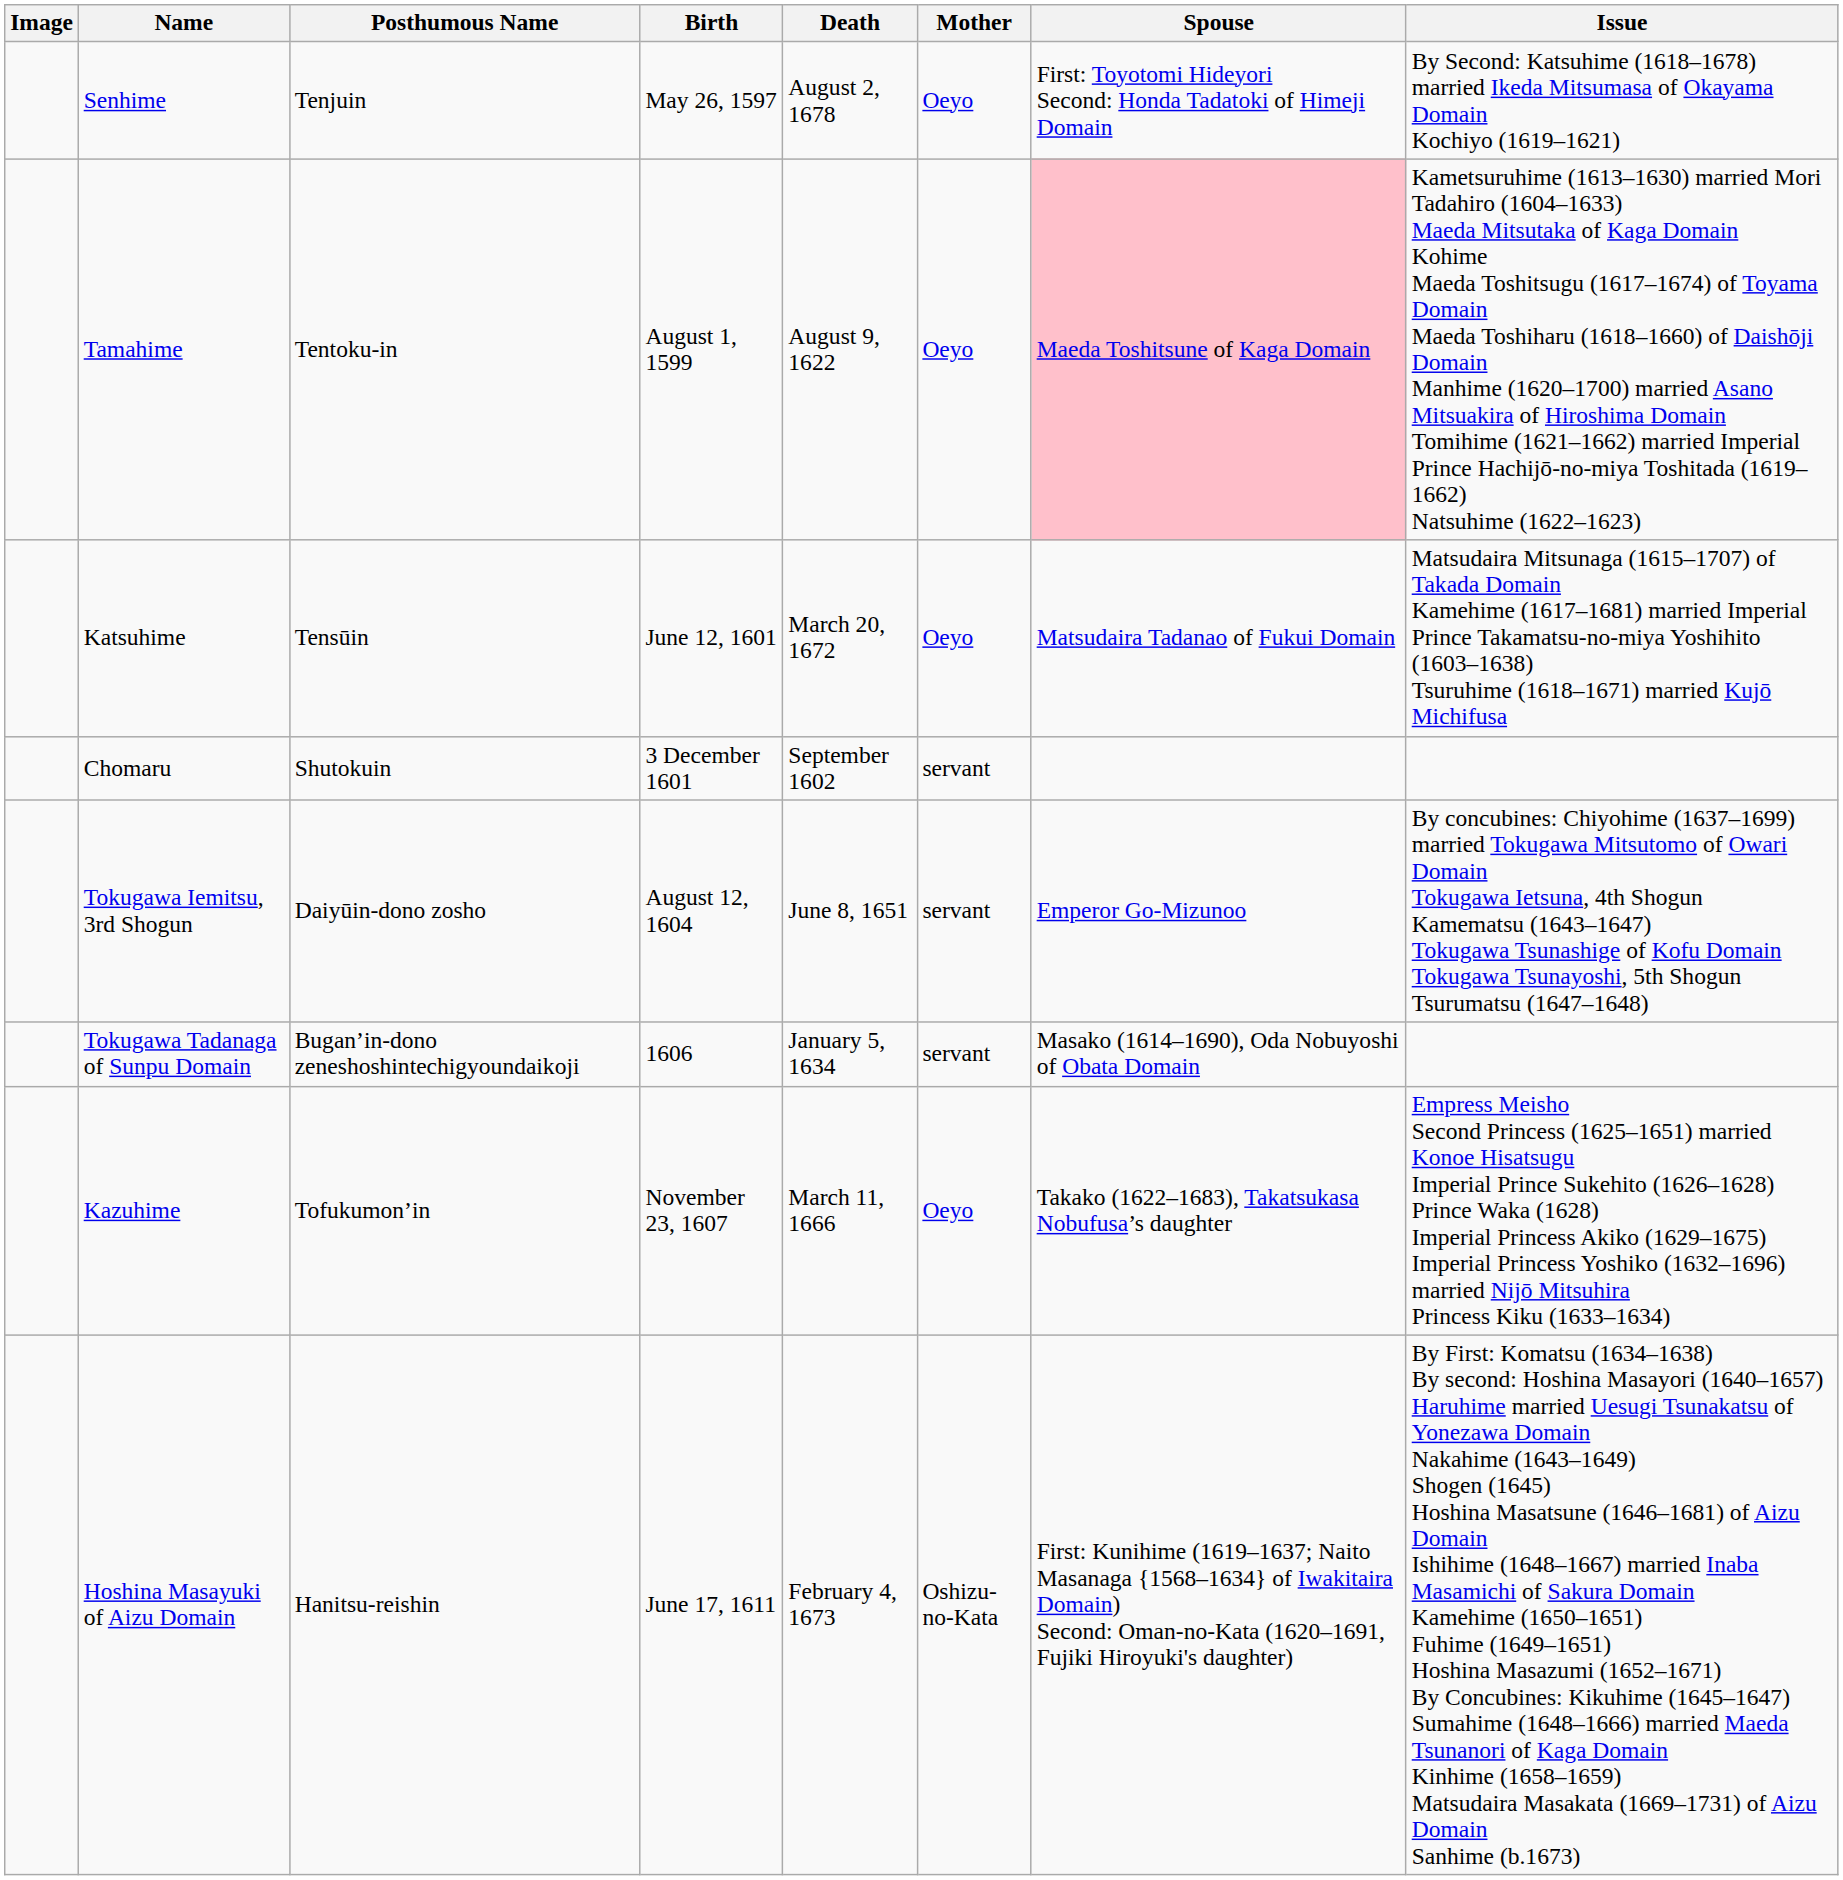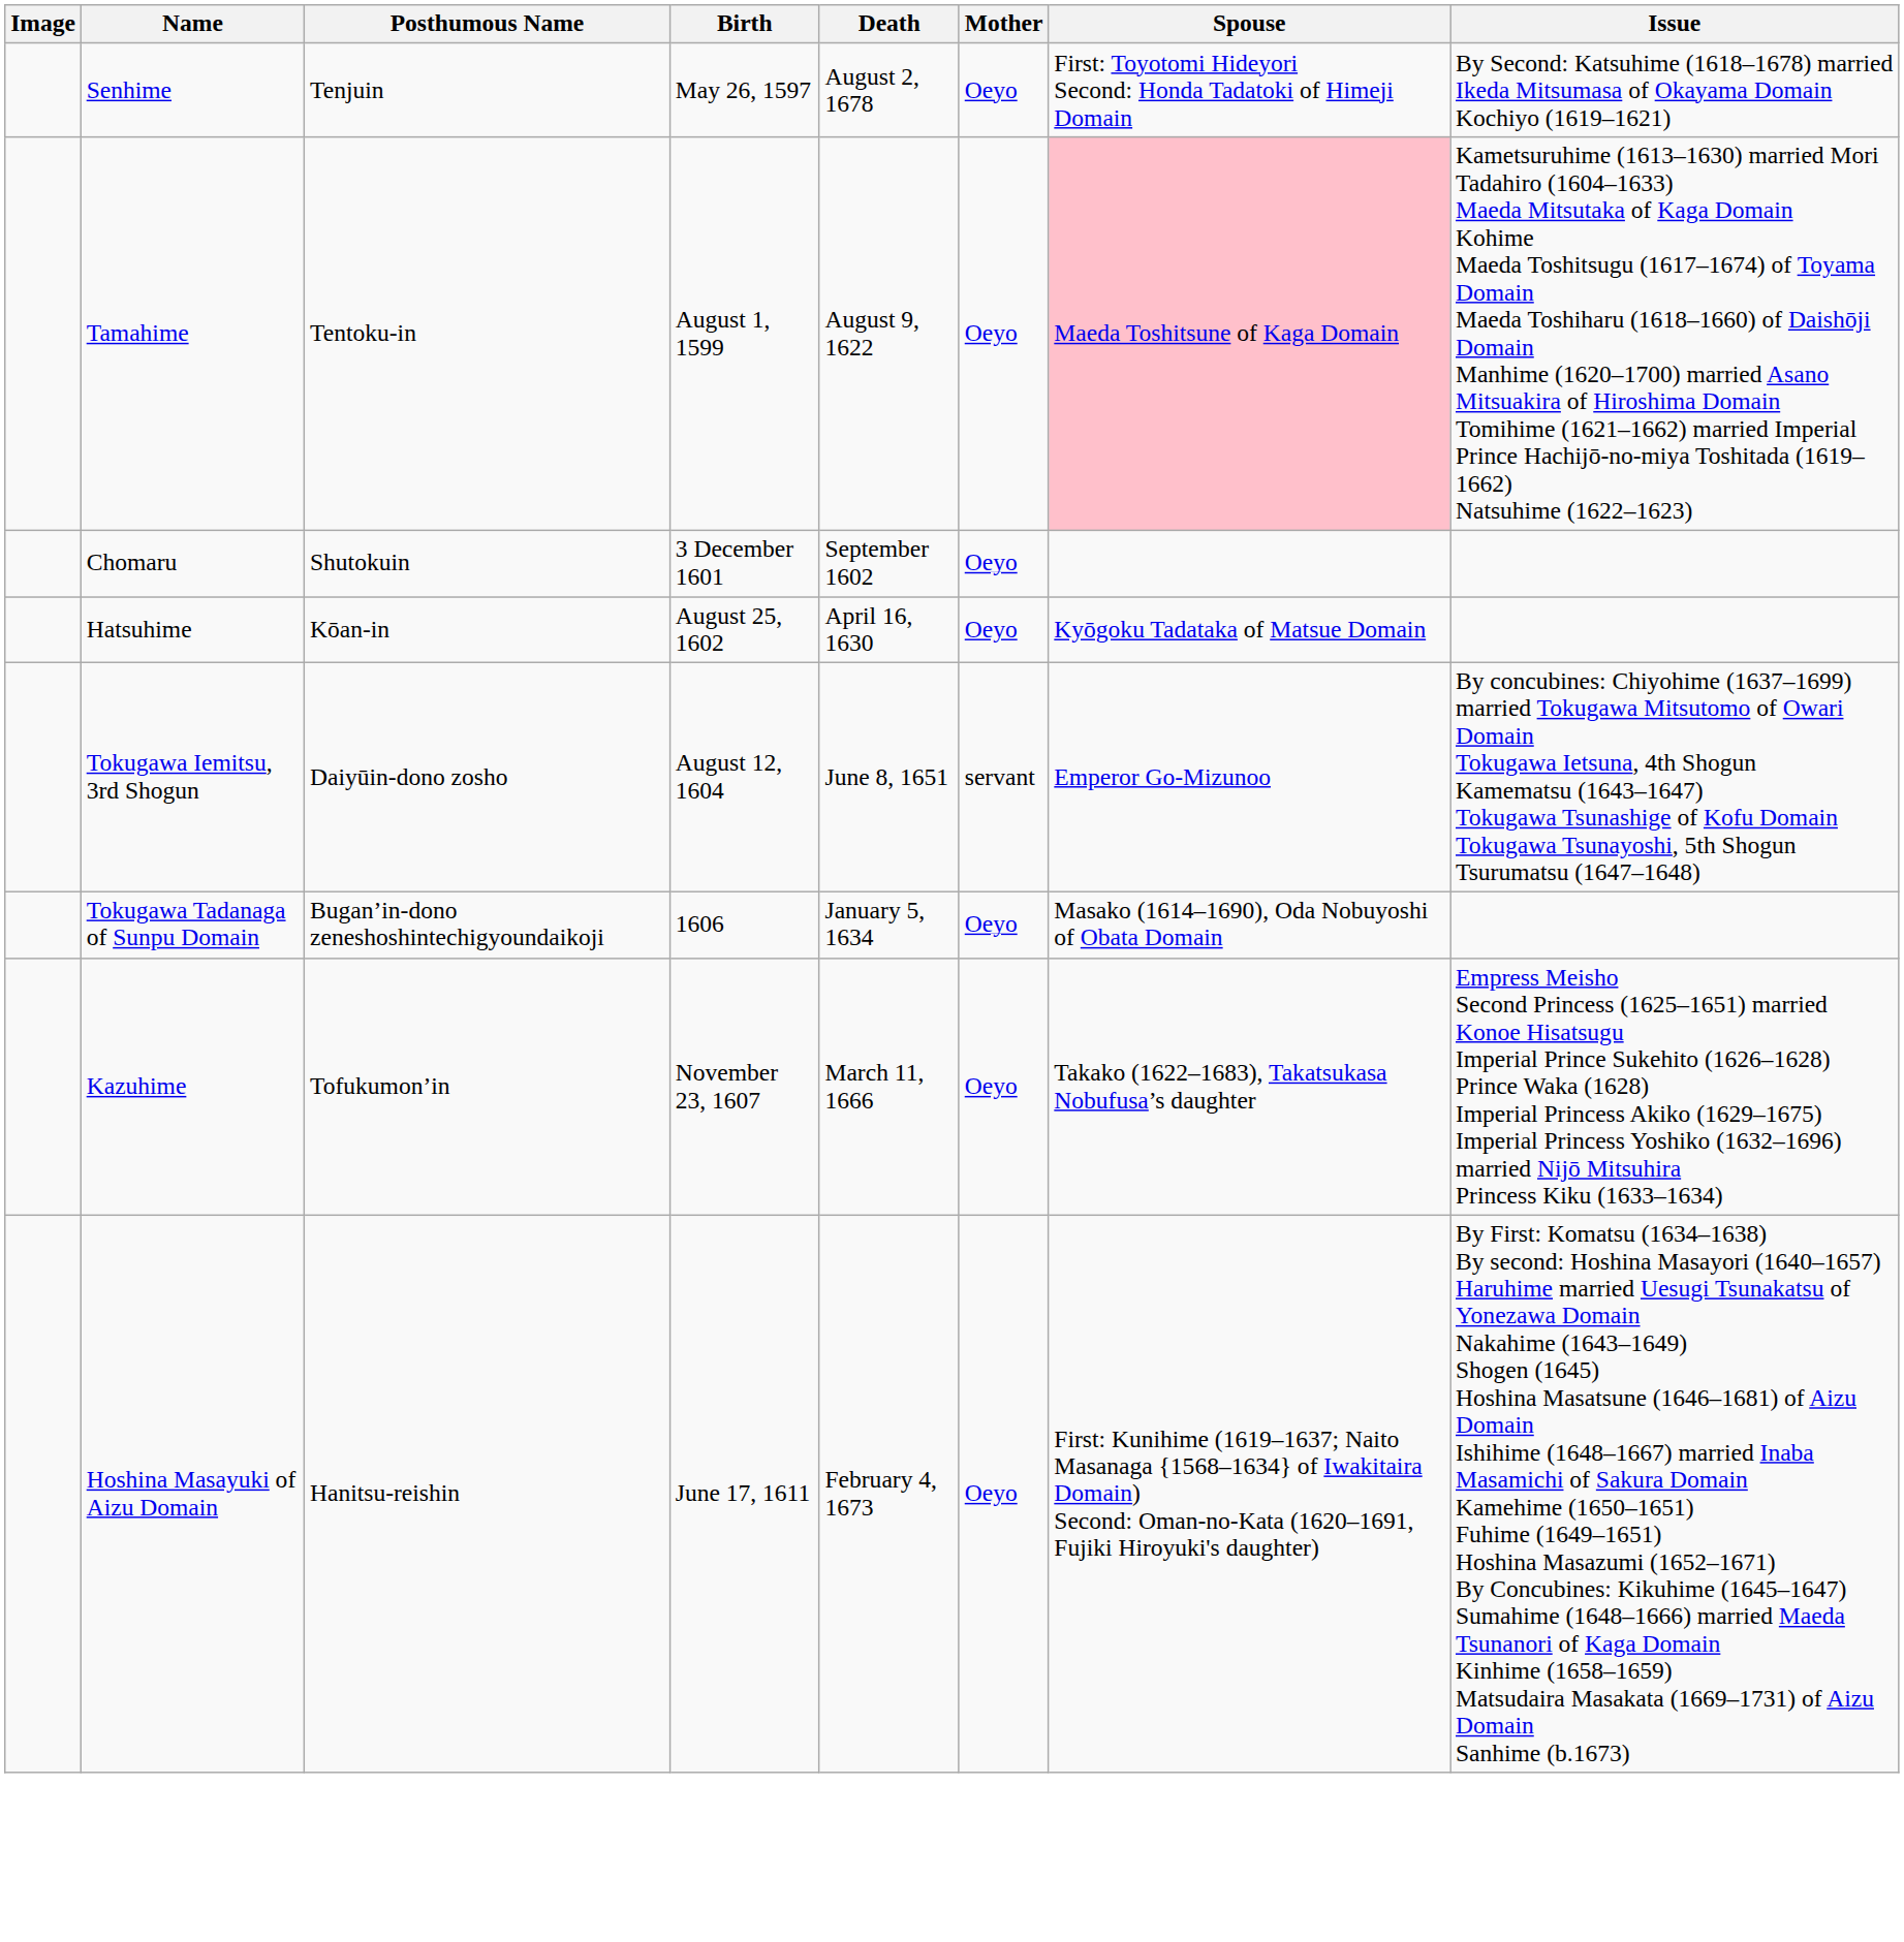 <table class="wikitable">
 <tr>
 <th>Image</th>
 <th>Name</th>
 <th>Posthumous Name</th>
 <th>Birth</th>
 <th>Death</th>
 <th>Mother</th>
 <th>Spouse</th>
 <th>Issue</th>
 </tr>
 <tr>
 <td></td>
 <td><a href='#'>Senhime</a></td>
 <td>Tenjuin</td>
 <td>May 26, 1597</td>
 <td>August 2, 1678</td>
 <td><a href='#'>Oeyo</a></td>
 <td>First: <a href='#'>Toyotomi Hideyori</a><br>Second: <a href='#'>Honda Tadatoki</a> of <a href='#'>Himeji Domain</a></td>
 <td>By Second: Katsuhime (1618–1678) married <a href='#'>Ikeda Mitsumasa</a> of <a href='#'>Okayama Domain</a><br> Kochiyo (1619–1621)</td>
 </tr>
 <tr>
 <td></td>
 <td><a href='#'>Tamahime</a></td>
 <td>Tentoku-in</td>
 <td>August 1, 1599</td>
 <td>August 9, 1622</td>
 <td><a href='#'>Oeyo</a></td>
 <td style="background: pink;"><a href='#'>Maeda Toshitsune</a> of <a href='#'>Kaga Domain</a></td>
 <td>Kametsuruhime (1613–1630) married Mori Tadahiro (1604–1633)<br> <a href='#'>Maeda Mitsutaka</a> of <a href='#'>Kaga Domain</a><br> Kohime<br> Maeda Toshitsugu (1617–1674) of <a href='#'>Toyama Domain</a><br> Maeda Toshiharu (1618–1660) of <a href='#'>Daishōji Domain</a><br> Manhime (1620–1700) married <a href='#'>Asano Mitsuakira</a> of <a href='#'>Hiroshima Domain</a><br> Tomihime (1621–1662) married Imperial Prince Hachijō-no-miya Toshitada (1619–1662)<br> Natsuhime (1622–1623)</td>
 </tr>
 <tr>
 <td></td>
-<td>Katsuhime</td>
-<td>Tensūin</td>
-<td>June 12, 1601</td>
-<td>March 20, 1672</td>
-<td><a href='#'>Oeyo</a></td>
-<td><a href='#'>Matsudaira Tadanao</a> of <a href='#'>Fukui Domain</a></td>
-<td>Matsudaira Mitsunaga (1615–1707) of <a href='#'>Takada Domain</a><br>Kamehime (1617–1681) married Imperial Prince Takamatsu-no-miya Yoshihito (1603–1638)<br>Tsuruhime (1618–1671) married <a href='#'>Kujō Michifusa</a></td>
-</tr>
-<tr>
-<td></td>
 <td>Chomaru</td>
 <td>Shutokuin</td>
 <td>3 December 1601</td>
 <td>September 1602</td>
-<td>servant</td>
+<td><a href='#'>Oeyo</a></td>
 <td></td>
+<td></td>
+</tr>
+<tr>
+<td></td>
+<td>Hatsuhime</td>
+<td>Kōan-in</td>
+<td>August 25, 1602</td>
+<td>April 16, 1630</td>
+<td><a href='#'>Oeyo</a></td>
+<td><a href='#'>Kyōgoku Tadataka</a> of <a href='#'>Matsue Domain</a></td>
 <td></td>
 </tr>
 <tr>
 <td></td>
 <td><a href='#'>Tokugawa Iemitsu</a>, 3rd Shogun</td>
 <td>Daiyūin-dono zosho</td>
 <td>August 12, 1604</td>
 <td>June 8, 1651</td>
 <td>servant</td>
 <td><a href='#'>Emperor Go-Mizunoo</a></td>
 <td>By concubines: Chiyohime (1637–1699) married <a href='#'>Tokugawa Mitsutomo</a> of <a href='#'>Owari Domain</a><br><a href='#'>Tokugawa Ietsuna</a>, 4th Shogun<br>Kamematsu (1643–1647)<br><a href='#'>Tokugawa Tsunashige</a> of <a href='#'>Kofu Domain</a><br><a href='#'>Tokugawa Tsunayoshi</a>, 5th Shogun<br>Tsurumatsu (1647–1648)</td>
 </tr>
 <tr>
 <td></td>
 <td><a href='#'>Tokugawa Tadanaga</a> of <a href='#'>Sunpu Domain</a></td>
 <td>Bugan’in-dono zeneshoshintechigyoundaikoji</td>
 <td>1606</td>
 <td>January 5, 1634</td>
-<td>servant</td>
+<td><a href='#'>Oeyo</a></td>
 <td>Masako (1614–1690), Oda Nobuyoshi of <a href='#'>Obata Domain</a></td>
 <td></td>
 </tr>
 <tr>
 <td></td>
 <td><a href='#'>Kazuhime</a></td>
 <td>Tofukumon’in</td>
 <td>November 23, 1607</td>
 <td>March 11, 1666</td>
 <td><a href='#'>Oeyo</a></td>
 <td>Takako (1622–1683), <a href='#'>Takatsukasa Nobufusa</a>’s daughter</td>
 <td><a href='#'>Empress Meisho</a><br>Second Princess (1625–1651) married <a href='#'>Konoe Hisatsugu</a><br>Imperial Prince Sukehito (1626–1628)<br>Prince Waka (1628)<br>Imperial Princess Akiko (1629–1675)<br>Imperial Princess Yoshiko (1632–1696) married <a href='#'>Nijō Mitsuhira</a><br>Princess Kiku (1633–1634)</td>
 </tr>
 <tr>
 <td></td>
 <td><a href='#'>Hoshina Masayuki</a> of <a href='#'>Aizu Domain</a></td>
 <td>Hanitsu-reishin</td>
 <td>June 17, 1611</td>
 <td>February 4, 1673</td>
-<td>Oshizu-no-Kata</td>
+<td><a href='#'>Oeyo</a></td>
 <td>First: Kunihime (1619–1637; Naito Masanaga {1568–1634} of <a href='#'>Iwakitaira Domain</a>)<br>Second: Oman-no-Kata (1620–1691, Fujiki Hiroyuki's daughter)</td>
 <td>By First: Komatsu (1634–1638)<br>By second: Hoshina Masayori (1640–1657)<br><a href='#'>Haruhime</a> married <a href='#'>Uesugi Tsunakatsu</a> of <a href='#'>Yonezawa Domain</a><br>Nakahime (1643–1649)<br>Shogen (1645)<br>Hoshina Masatsune (1646–1681) of <a href='#'>Aizu Domain</a><br>Ishihime (1648–1667) married <a href='#'>Inaba Masamichi</a> of <a href='#'>Sakura Domain</a><br>Kamehime (1650–1651)<br>Fuhime (1649–1651)<br>Hoshina Masazumi (1652–1671)<br>By Concubines: Kikuhime (1645–1647)<br>Sumahime (1648–1666) married <a href='#'>Maeda Tsunanori</a> of <a href='#'>Kaga Domain</a><br>Kinhime (1658–1659)<br>Matsudaira Masakata (1669–1731) of <a href='#'>Aizu Domain</a><br>Sanhime (b.1673)</td>
 </tr>
 </table>
